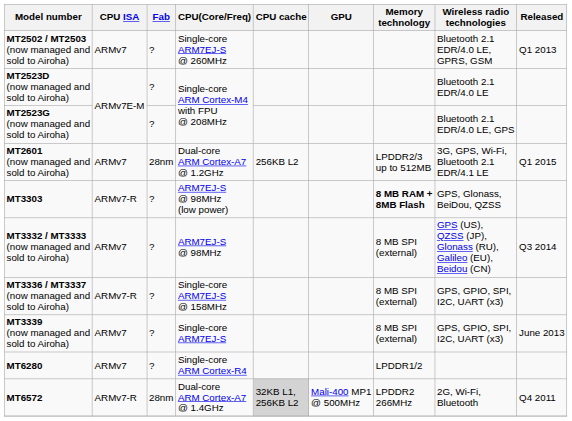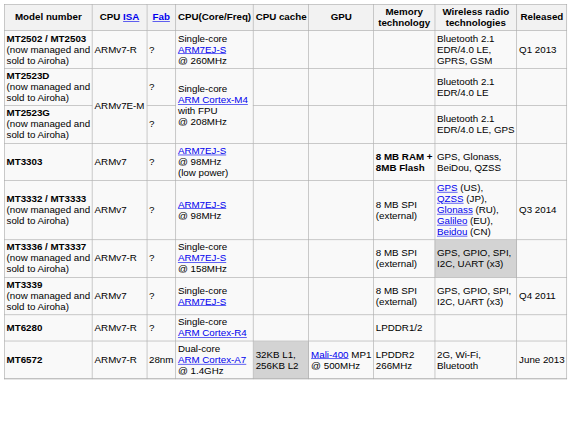 <table class="wikitable">
 <tr>
 <th>Model number</th>
 <th>CPU <a href='#'>ISA</a></th>
 <th><a href='#'>Fab</a></th>
 <th>CPU(Core/Freq)</th>
 <th>CPU cache</th>
 <th>GPU</th>
 <th>Memory <br>technology</th>
 <th>Wireless radio <br>technologies</th>
 <th>Released</th>
 </tr>
 <tr>
 <td><b>MT2502 / MT2503</b> <br>(now managed and <br>sold to Airoha)</td>
-<td>ARMv7</td>
+<td>ARMv7-R</td>
 <td>?</td>
 <td>Single-core <br><a href='#'>ARM7EJ-S</a> <br>@ 260MHz</td>
 <td></td>
 <td></td>
 <td></td>
 <td>Bluetooth 2.1 <br>EDR/4.0 LE, <br>GPRS, GSM</td>
 <td>Q1 2013</td>
 </tr>
 <tr>
 <td><b>MT2523D</b> <br>(now managed and <br>sold to Airoha)</td>
 <td rowspan="2">ARMv7E-M</td>
 <td>?</td>
 <td rowspan="2">Single-core <br><a href='#'>ARM Cortex-M4</a> <br>with FPU <br>@ 208MHz</td>
 <td></td>
 <td></td>
 <td></td>
 <td>Bluetooth 2.1 <br>EDR/4.0 LE</td>
 <td></td>
 </tr>
 <tr>
 <td><b>MT2523G</b> <br>(now managed and <br>sold to Airoha)</td>
 <td>?</td>
 <td></td>
 <td></td>
 <td></td>
 <td>Bluetooth 2.1 <br>EDR/4.0 LE, GPS</td>
 <td></td>
 </tr>
 <tr>
-<td><b>MT2601</b><br>(now managed and <br>sold to Airoha)</td>
+<td><b>MT3303</b></td>
 <td>ARMv7</td>
-<td>28nm</td>
-<td>Dual-core <br><a href='#'>ARM Cortex-A7</a> <br>@ 1.2GHz</td>
-<td>256KB L2</td>
-<td></td>
-<td>LPDDR2/3 <br>up to 512MB</td>
-<td>3G, GPS, Wi-Fi, <br>Bluetooth 2.1 <br>EDR/4.1 LE</td>
-<td>Q1 2015</td>
-</tr>
-<tr>
-<td><b>MT3303</b></td>
-<td>ARMv7-R</td>
 <td>?</td>
 <td><a href='#'>ARM7EJ-S</a> <br>@ 98MHz <br>(low power)</td>
 <td></td>
 <td></td>
 <td><strong>8 MB RAM + <br>8MB Flash</strong></td>
 <td>GPS, Glonass, <br>BeiDou, QZSS</td>
 <td></td>
 </tr>
 <tr>
 <td><b>MT3332 / MT3333</b> <br>(now managed and <br>sold to Airoha)</td>
 <td>ARMv7</td>
 <td>?</td>
 <td><a href='#'>ARM7EJ-S</a> <br>@ 98MHz</td>
 <td></td>
 <td></td>
 <td>8 MB SPI <br>(external)</td>
 <td><a href='#'>GPS</a> (US), <br><a href='#'>QZSS</a> (JP), <br><a href='#'>Glonass</a> (RU), <br><a href='#'>Galileo</a> (EU), <br><a href='#'>Beidou</a> (CN) </td>
 <td>Q3 2014</td>
 </tr>
 <tr>
 <td><b>MT3336 / MT3337</b> <br>(now managed and <br>sold to Airoha)</td>
 <td>ARMv7-R</td>
 <td>?</td>
 <td>Single-core <br><a href='#'>ARM7EJ-S</a> <br>@ 158MHz</td>
 <td></td>
 <td></td>
 <td>8 MB SPI <br>(external)</td>
-<td>GPS, GPIO, SPI, <br>I2C, UART (x3) </td>
+<td style="background: lightgrey;">GPS, GPIO, SPI, <br>I2C, UART (x3) </td>
 <td></td>
 </tr>
 <tr>
 <td><b>MT3339</b> <br>(now managed and <br>sold to Airoha)</td>
 <td>ARMv7</td>
 <td>?</td>
 <td>Single-core <br><a href='#'>ARM7EJ-S</a></td>
 <td></td>
 <td></td>
 <td>8 MB SPI <br>(external)</td>
 <td>GPS, GPIO, SPI, <br>I2C, UART (x3) </td>
-<td>June 2013</td>
+<td>Q4 2011</td>
 </tr>
 <tr>
 <td><b>MT6280</b></td>
-<td>ARMv7</td>
+<td>ARMv7-R</td>
 <td>?</td>
 <td>Single-core <br><a href='#'>ARM Cortex-R4</a></td>
 <td></td>
 <td></td>
 <td>LPDDR1/2</td>
 <td></td>
 <td></td>
 </tr>
 <tr>
 <td><b>MT6572</b></td>
 <td>ARMv7-R</td>
 <td>28nm</td>
 <td>Dual-core <br><a href='#'>ARM Cortex-A7</a> <br>@ 1.4GHz</td>
 <td style="background: lightgrey;">32KB L1, <br>256KB L2</td>
 <td><a href='#'>Mali-400</a> MP1 <br>@ 500MHz</td>
 <td>LPDDR2 <br>266MHz</td>
 <td>2G, Wi-Fi, <br>Bluetooth</td>
-<td>Q4 2011</td>
+<td>June 2013</td>
 </tr>
 <tr>
 </tr>
 </table>
